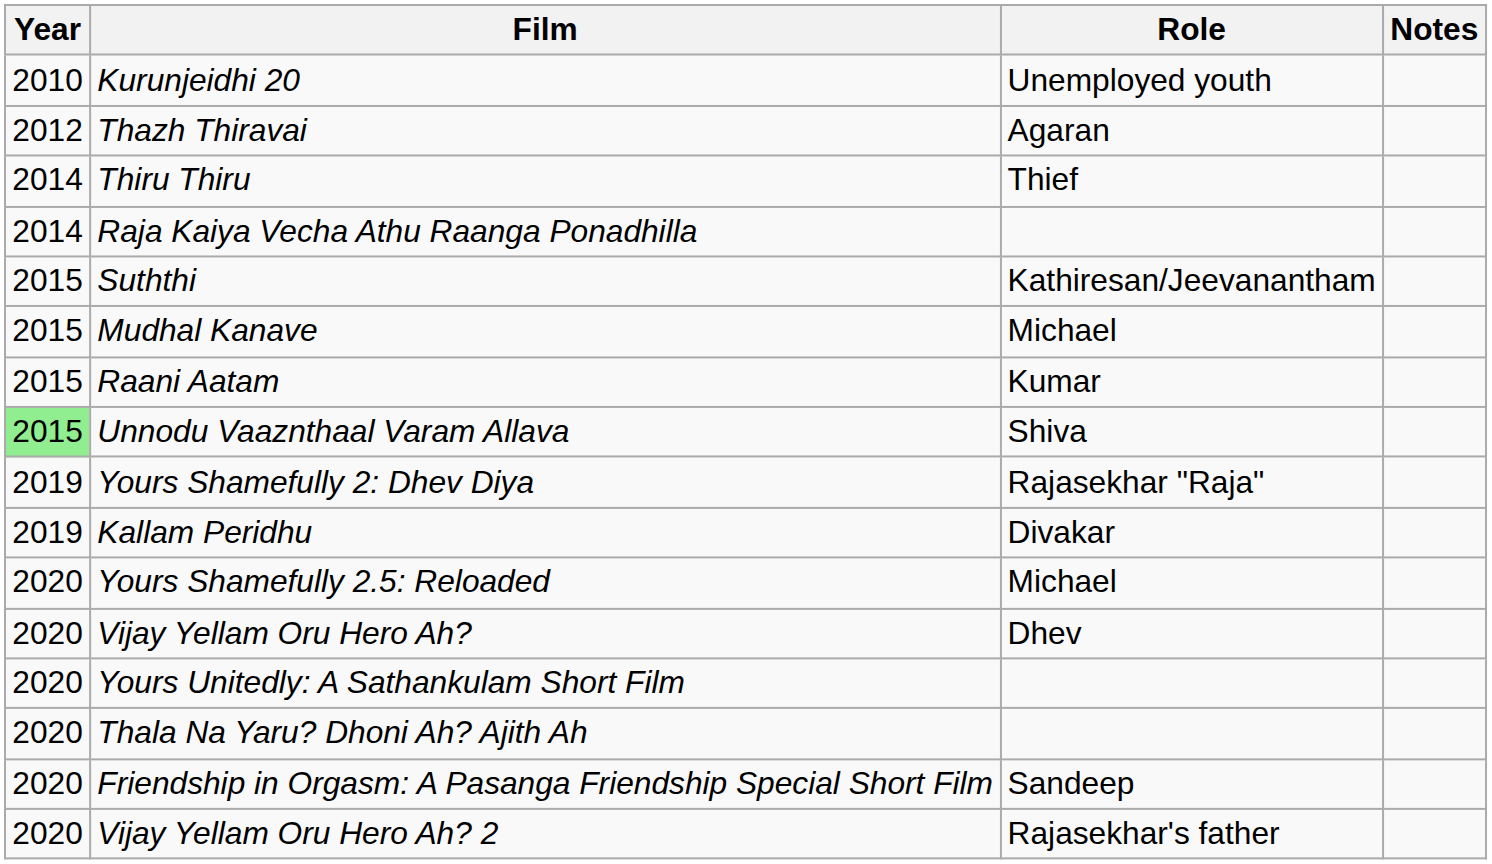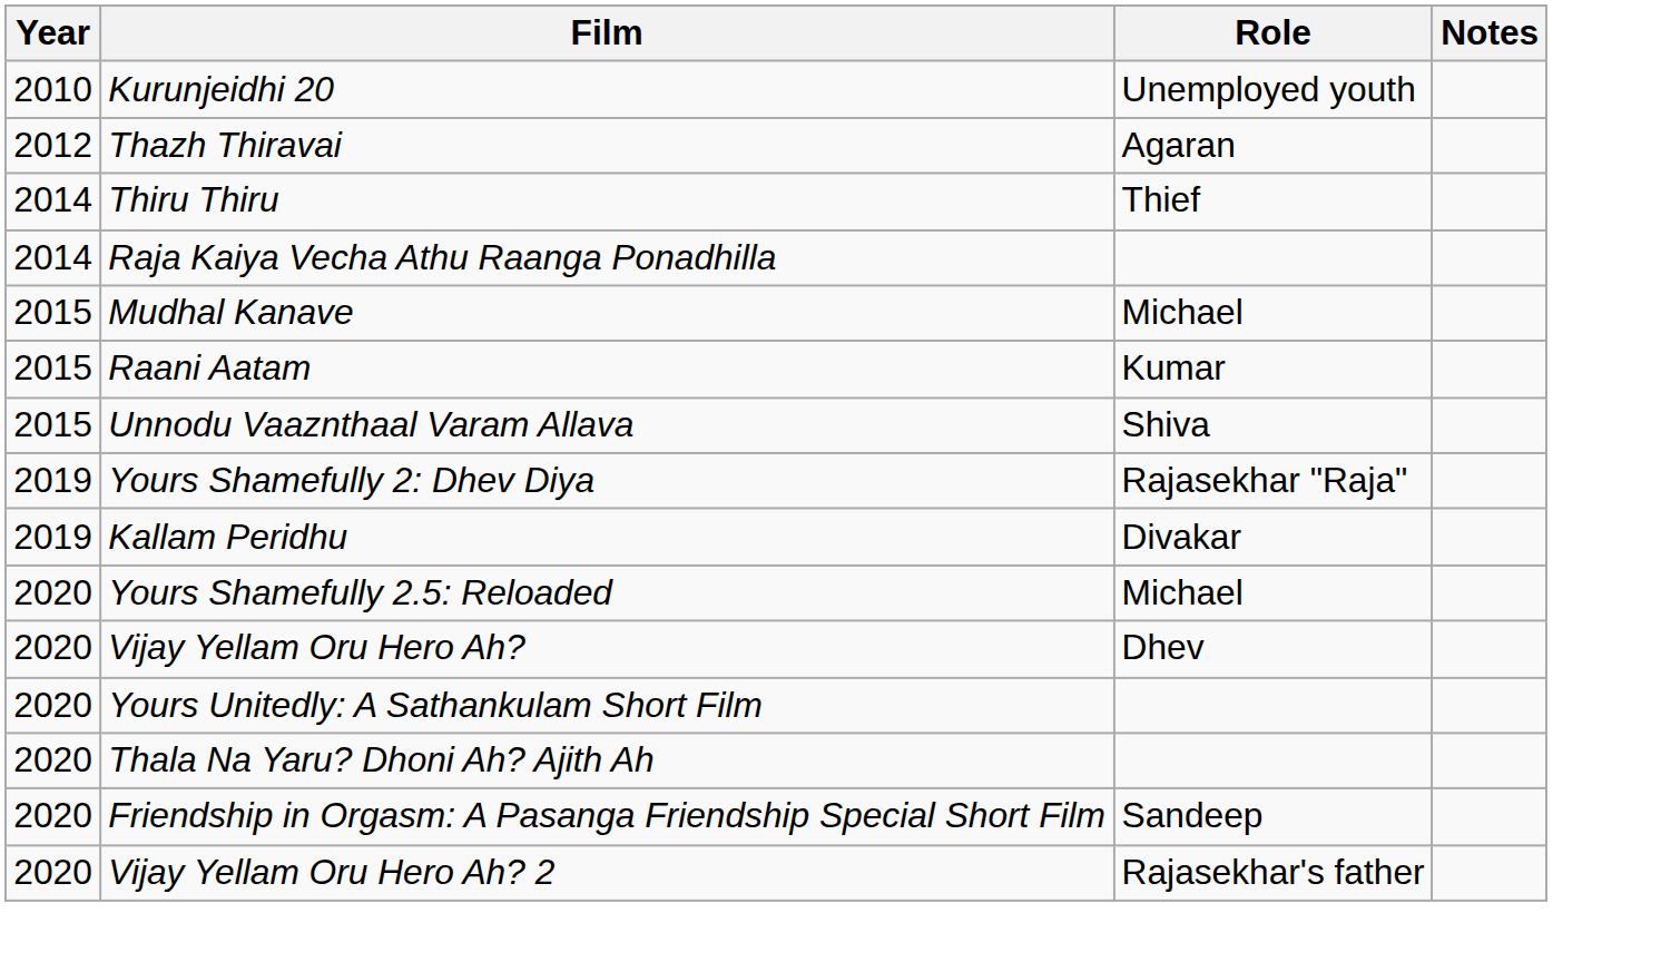 <table class="wikitable sortable">
 <tr>
 <th>Year</th>
 <th>Film</th>
 <th>Role</th>
 <th>Notes</th>
 </tr>
 <tr>
 <td>2010</td>
 <td><em>Kurunjeidhi 20</em></td>
 <td>Unemployed youth</td>
 <td></td>
 </tr>
 <tr>
 <td>2012</td>
 <td><em>Thazh Thiravai</em></td>
 <td>Agaran</td>
 <td></td>
 </tr>
 <tr>
 <td>2014</td>
 <td><em>Thiru Thiru</em></td>
 <td>Thief</td>
 <td></td>
 </tr>
 <tr>
 <td>2014</td>
 <td><em>Raja Kaiya Vecha Athu Raanga Ponadhilla</em></td>
 <td></td>
 <td></td>
 </tr>
 <tr>
 <td>2015</td>
-<td><em>Suththi</em></td>
-<td>Kathiresan/Jeevanantham</td>
-<td></td>
-</tr>
-<tr>
-<td>2015</td>
 <td><em>Mudhal Kanave</em></td>
 <td>Michael</td>
 <td></td>
 </tr>
 <tr>
 <td>2015</td>
 <td><em>Raani Aatam</em></td>
 <td>Kumar</td>
 <td></td>
 </tr>
 <tr>
-<td style="background: lightgreen;">2015</td>
+<td>2015</td>
 <td><em>Unnodu Vaaznthaal Varam Allava</em></td>
 <td>Shiva</td>
 <td></td>
 </tr>
 <tr>
 <td>2019</td>
 <td><em>Yours Shamefully 2: Dhev Diya</em></td>
 <td>Rajasekhar "Raja"</td>
 <td></td>
 </tr>
 <tr>
 <td>2019</td>
 <td><em>Kallam Peridhu</em></td>
 <td>Divakar</td>
 <td></td>
 </tr>
 <tr>
 <td>2020</td>
 <td><em>Yours Shamefully 2.5: Reloaded</em></td>
 <td>Michael</td>
 <td></td>
 </tr>
 <tr>
 <td>2020</td>
 <td><em>Vijay Yellam Oru Hero Ah?</em></td>
 <td>Dhev</td>
 <td></td>
 </tr>
 <tr>
 <td>2020</td>
 <td><em>Yours Unitedly: A Sathankulam Short Film</em></td>
 <td></td>
 <td></td>
 </tr>
 <tr>
 <td>2020</td>
 <td><em>Thala Na Yaru? Dhoni Ah? Ajith Ah</em></td>
 <td></td>
 <td></td>
 </tr>
 <tr>
 <td>2020</td>
 <td><em>Friendship in Orgasm: A Pasanga Friendship Special Short Film </em></td>
 <td>Sandeep</td>
 <td></td>
 </tr>
 <tr>
 <td>2020</td>
 <td><em>Vijay Yellam Oru Hero Ah? 2</em></td>
 <td>Rajasekhar's father</td>
 <td></td>
 </tr>
 </table>
